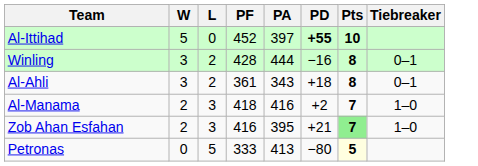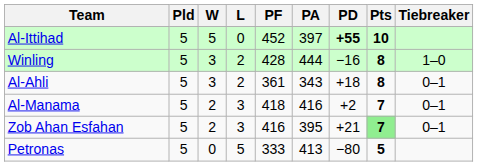 <table class="wikitable" style="text-align:center;">
 <tr>
 <th width=180>Team</th>
+<th width=25>Pld</th>
 <th width=25>W</th>
 <th width=25>L</th>
 <th width=35>PF</th>
 <th width=35>PA</th>
 <th width=35>PD</th>
 <th width=25>Pts</th>
 <th width=50>Tiebreaker</th>
 </tr>
 <tr bgcolor="#ccffcc">
 <td align="left"> <a href='#'>Al-Ittihad</a></td>
 <td>5</td>
+<td>5</td>
 <td>0</td>
 <td>452</td>
 <td>397</td>
 <td><strong>+55</strong></td>
 <td><strong>10</strong></td>
 <td></td>
 </tr>
 <tr bgcolor="#ccffcc">
 <td align="left"> <a href='#'>Winling</a></td>
+<td>5</td>
 <td>3</td>
 <td>2</td>
 <td>428</td>
 <td>444</td>
 <td>−16</td>
 <td><strong>8</strong></td>
-<td>0–1</td>
+<td>1–0</td>
 </tr>
 <tr>
 <td align="left"> <a href='#'>Al-Ahli</a></td>
+<td>5</td>
 <td>3</td>
 <td>2</td>
 <td>361</td>
 <td>343</td>
 <td>+18</td>
 <td><strong>8</strong></td>
 <td>0–1</td>
 </tr>
 <tr>
 <td align="left"> <a href='#'>Al-Manama</a></td>
+<td>5</td>
 <td>2</td>
 <td>3</td>
 <td>418</td>
 <td>416</td>
 <td>+2</td>
 <td><strong>7</strong></td>
-<td>1–0</td>
+<td>0–1</td>
 </tr>
 <tr>
 <td align="left"> <a href='#'>Zob Ahan Esfahan</a></td>
+<td>5</td>
 <td>2</td>
 <td>3</td>
 <td>416</td>
 <td>395</td>
 <td>+21</td>
 <td style="background: lightgreen;"><strong>7</strong></td>
-<td>1–0</td>
+<td>0–1</td>
 </tr>
 <tr>
 <td align="left"> <a href='#'>Petronas</a></td>
+<td>5</td>
 <td>0</td>
 <td>5</td>
 <td>333</td>
 <td>413</td>
 <td>−80</td>
-<td style="background: lightyellow;"><strong>5</strong></td>
+<td><strong>5</strong></td>
 <td></td>
 </tr>
 </table>
